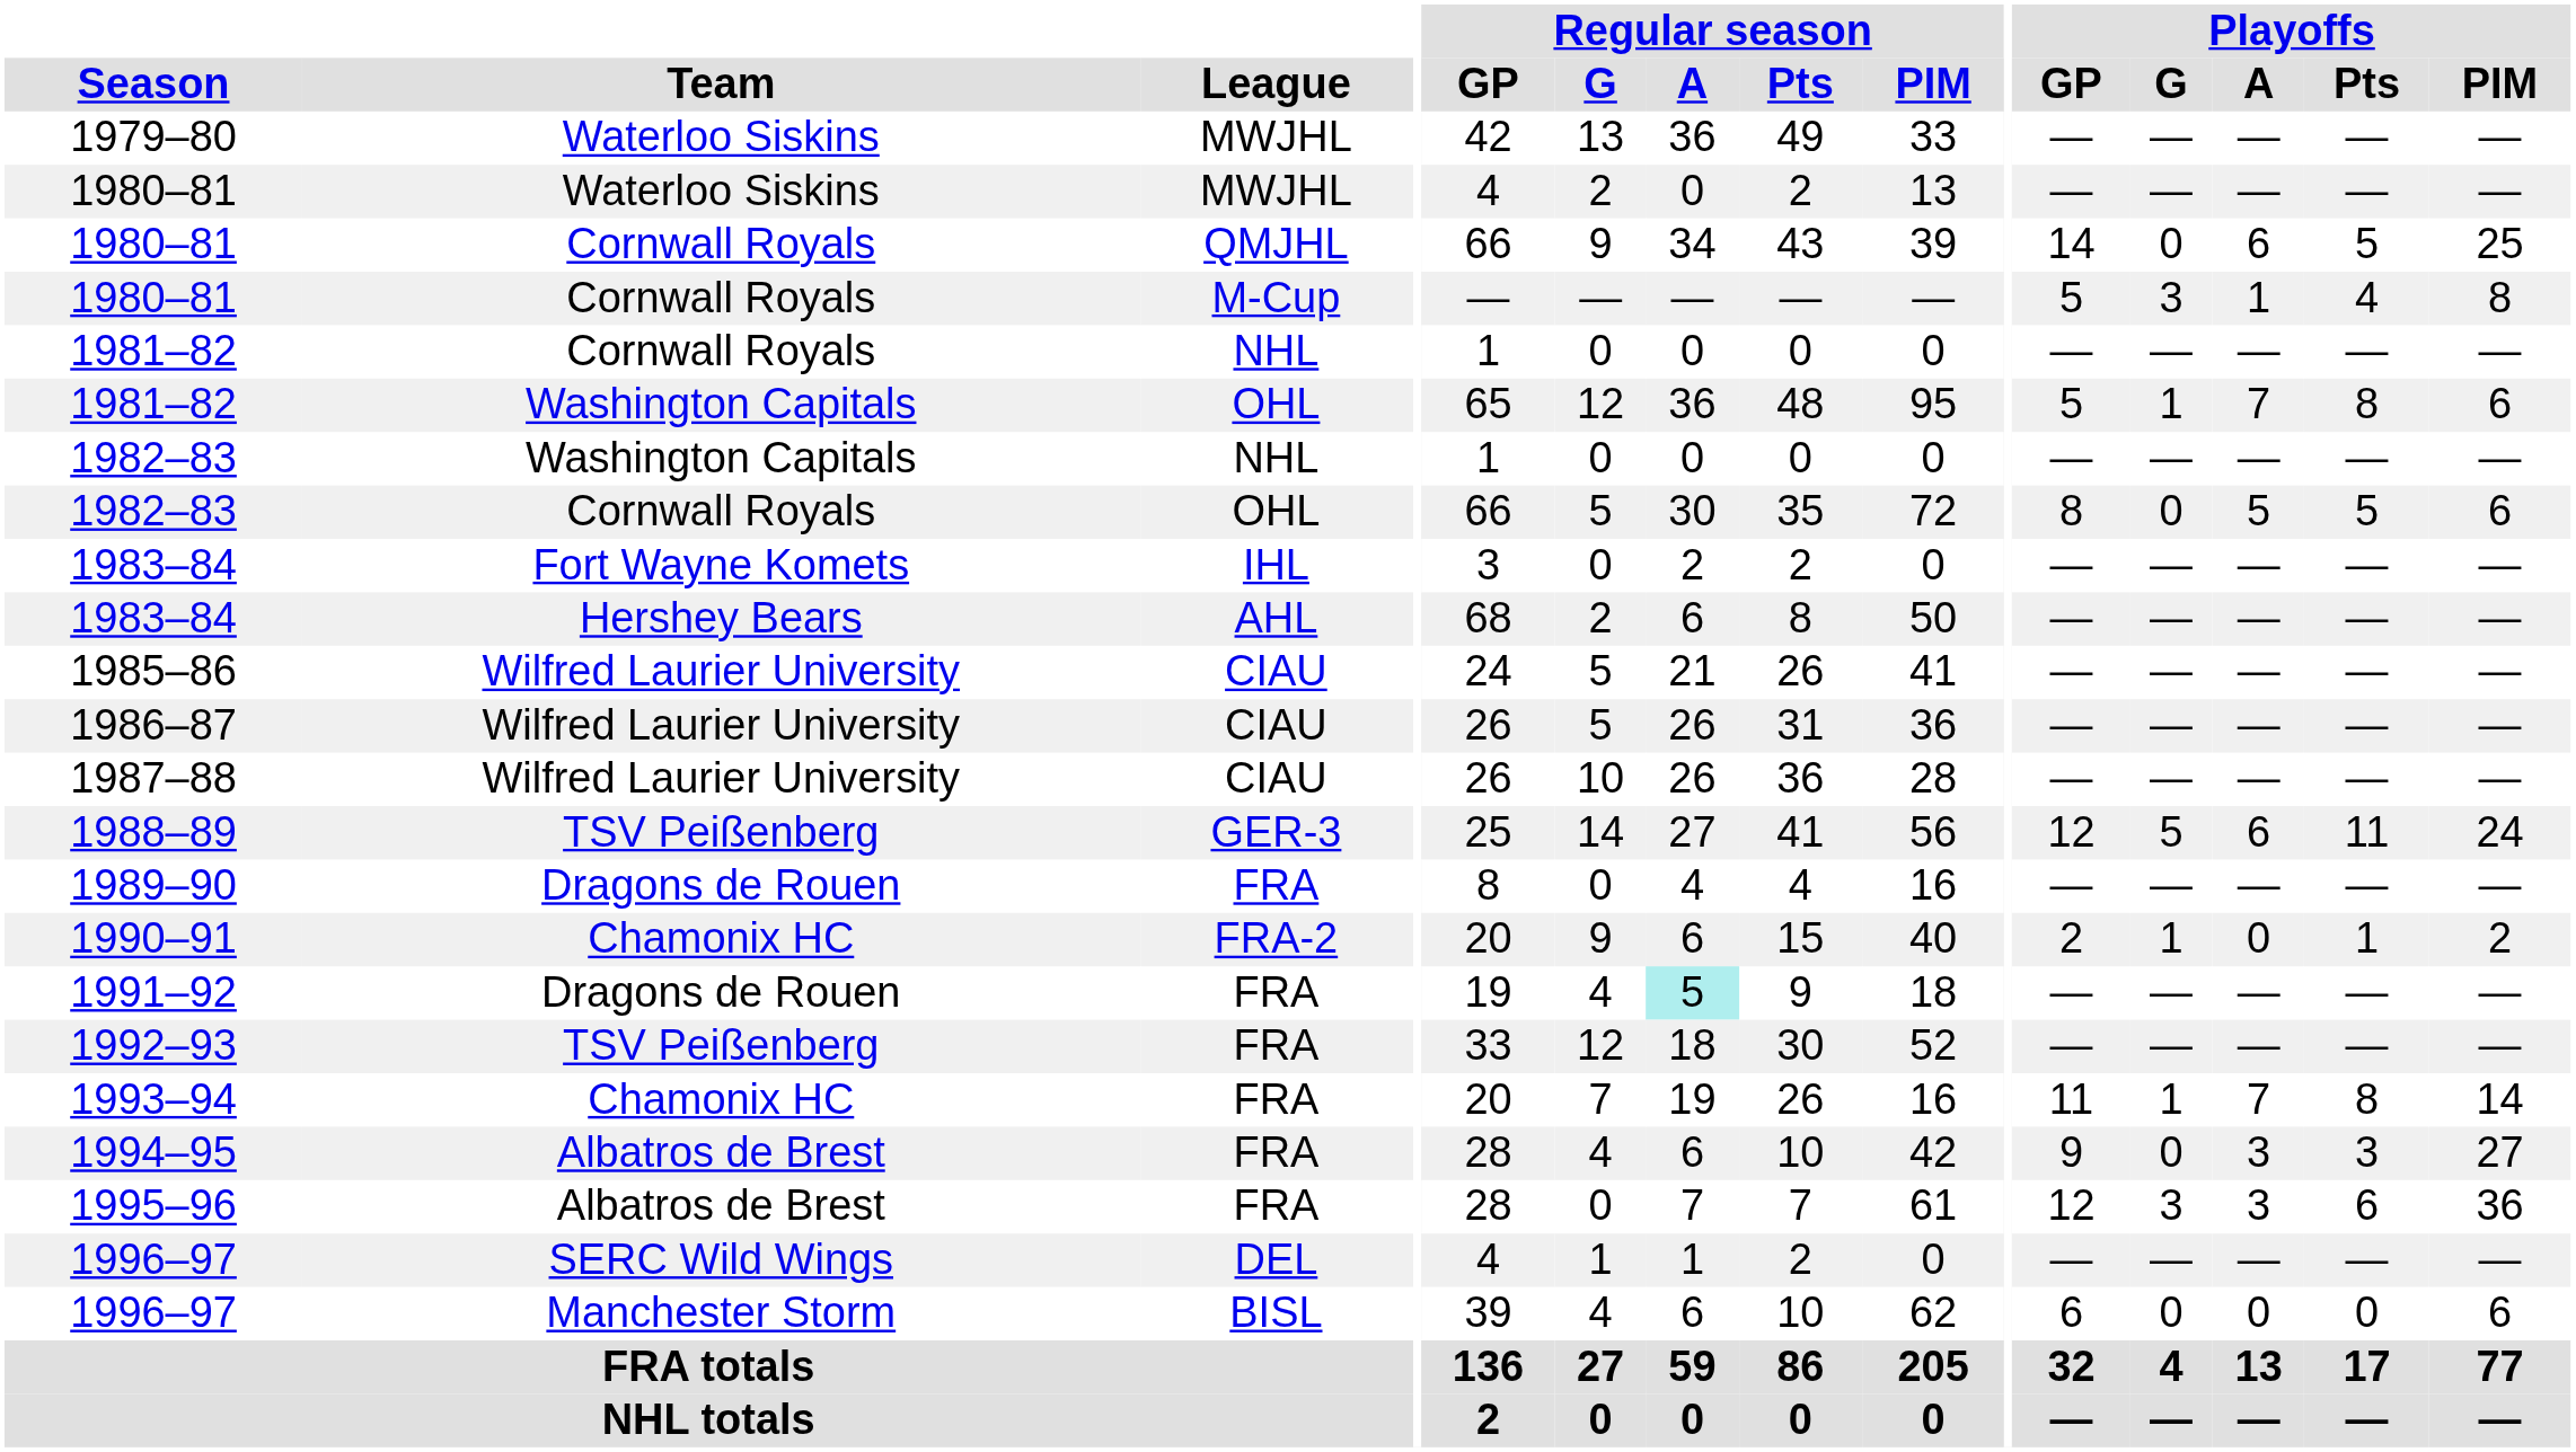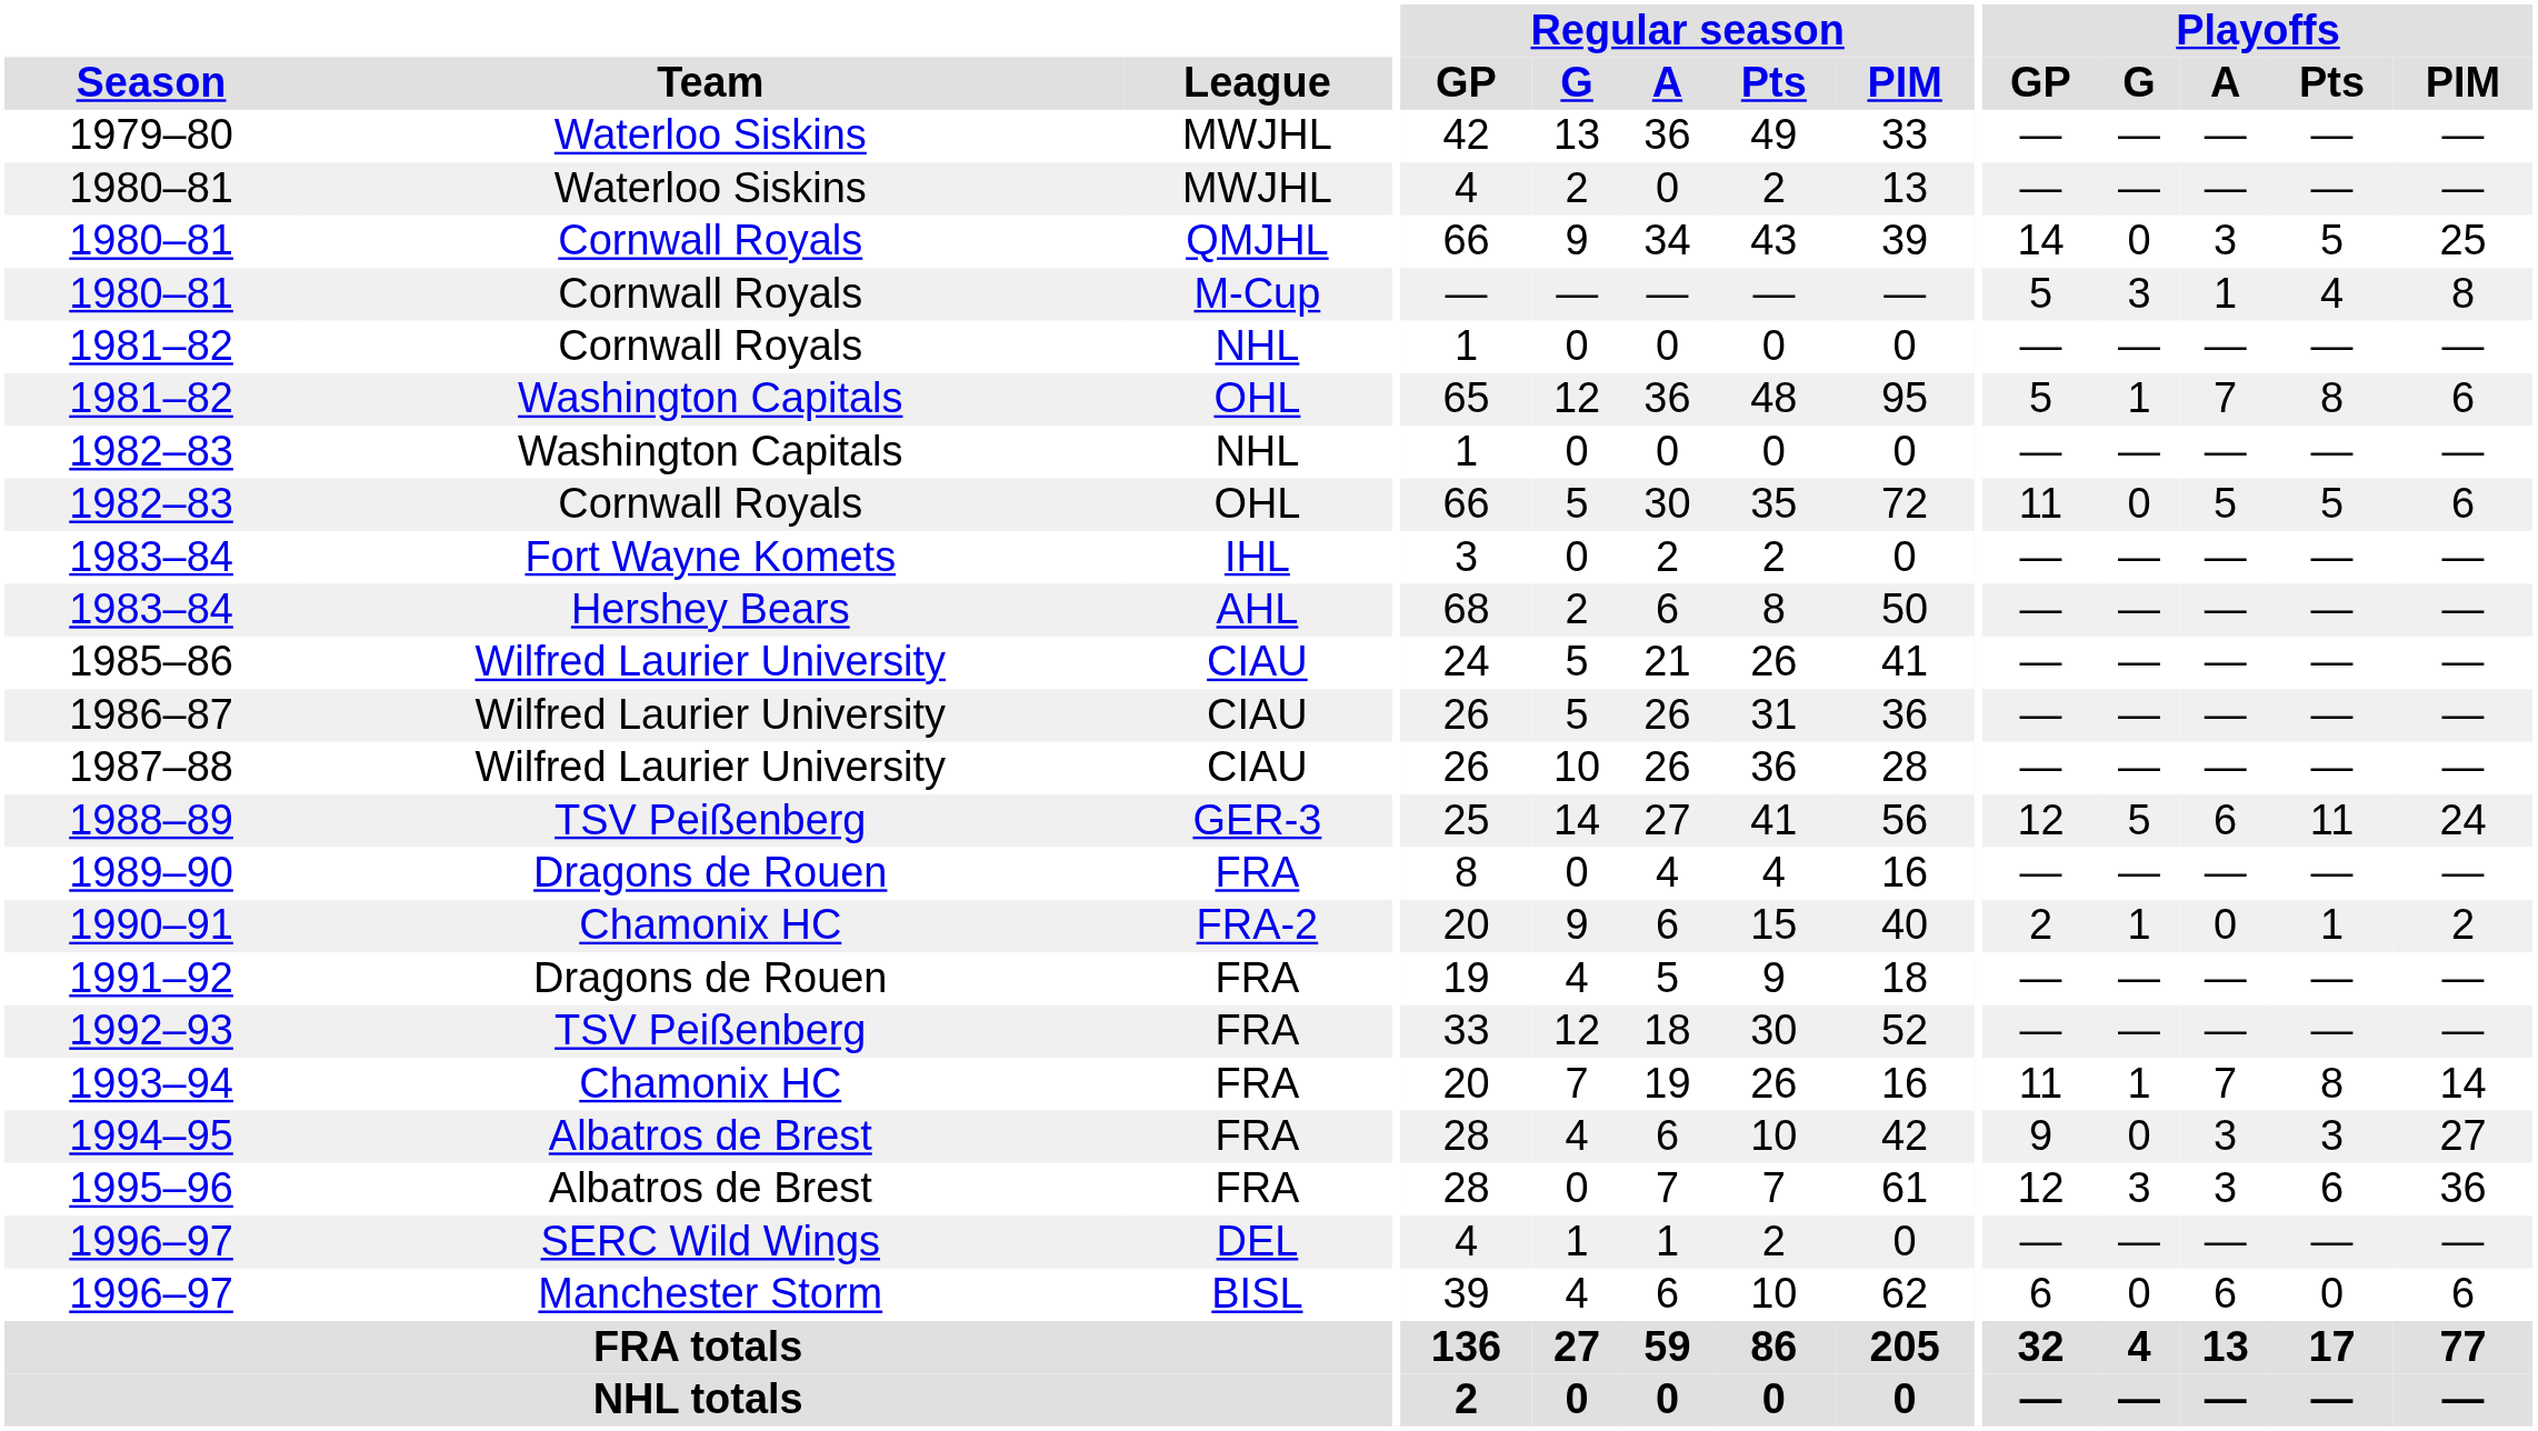 <table border="0" cellpadding="1" cellspacing="0" style="text-align:center; width:60em">
 <tr bgcolor="#e0e0e0">
 <th colspan="3" bgcolor="#ffffff"></th>
 <th rowspan="100" bgcolor="#ffffff"></th>
 <th colspan="5"><a href='#'>Regular season</a></th>
 <th rowspan="100" bgcolor="#ffffff"></th>
 <th colspan="5"><a href='#'>Playoffs</a></th>
 </tr>
 <tr bgcolor="#e0e0e0">
 <th><a href='#'>Season</a></th>
 <th>Team</th>
 <th>League</th>
 <th>GP</th>
 <th><a href='#'>G</a></th>
 <th><a href='#'>A</a></th>
 <th><a href='#'>Pts</a></th>
 <th><a href='#'>PIM</a></th>
 <th>GP</th>
 <th>G</th>
 <th>A</th>
 <th>Pts</th>
 <th>PIM</th>
 </tr>
 <tr>
 <td>1979–80</td>
 <td><a href='#'>Waterloo Siskins</a></td>
 <td>MWJHL</td>
 <td>42</td>
 <td>13</td>
 <td>36</td>
 <td>49</td>
 <td>33</td>
 <td>—</td>
 <td>—</td>
 <td>—</td>
 <td>—</td>
 <td>—</td>
 </tr>
 <tr bgcolor="#f0f0f0">
 <td>1980–81</td>
 <td>Waterloo Siskins</td>
 <td>MWJHL</td>
 <td>4</td>
 <td>2</td>
 <td>0</td>
 <td>2</td>
 <td>13</td>
 <td>—</td>
 <td>—</td>
 <td>—</td>
 <td>—</td>
 <td>—</td>
 </tr>
 <tr>
 <td><a href='#'>1980–81</a></td>
 <td><a href='#'>Cornwall Royals</a></td>
 <td><a href='#'>QMJHL</a></td>
 <td>66</td>
 <td>9</td>
 <td>34</td>
 <td>43</td>
 <td>39</td>
 <td>14</td>
 <td>0</td>
-<td>6</td>
+<td>3</td>
 <td>5</td>
 <td>25</td>
 </tr>
 <tr bgcolor="#f0f0f0">
 <td><a href='#'>1980–81</a></td>
 <td>Cornwall Royals</td>
 <td><a href='#'>M-Cup</a></td>
 <td>—</td>
 <td>—</td>
 <td>—</td>
 <td>—</td>
 <td>—</td>
 <td>5</td>
 <td>3</td>
 <td>1</td>
 <td>4</td>
 <td>8</td>
 </tr>
 <tr>
 <td><a href='#'>1981–82</a></td>
 <td>Cornwall Royals</td>
 <td><a href='#'>NHL</a></td>
 <td>1</td>
 <td>0</td>
 <td>0</td>
 <td>0</td>
 <td>0</td>
 <td>—</td>
 <td>—</td>
 <td>—</td>
 <td>—</td>
 <td>—</td>
 </tr>
 <tr bgcolor="#f0f0f0">
 <td><a href='#'>1981–82</a></td>
 <td><a href='#'>Washington Capitals</a></td>
 <td><a href='#'>OHL</a></td>
 <td>65</td>
 <td>12</td>
 <td>36</td>
 <td>48</td>
 <td>95</td>
 <td>5</td>
 <td>1</td>
 <td>7</td>
 <td>8</td>
 <td>6</td>
 </tr>
 <tr>
 <td><a href='#'>1982–83</a></td>
 <td>Washington Capitals</td>
 <td>NHL</td>
 <td>1</td>
 <td>0</td>
 <td>0</td>
 <td>0</td>
 <td>0</td>
 <td>—</td>
 <td>—</td>
 <td>—</td>
 <td>—</td>
 <td>—</td>
 </tr>
 <tr bgcolor="#f0f0f0">
 <td><a href='#'>1982–83</a></td>
 <td>Cornwall Royals</td>
 <td>OHL</td>
 <td>66</td>
 <td>5</td>
 <td>30</td>
 <td>35</td>
 <td>72</td>
-<td>8</td>
+<td>11</td>
 <td>0</td>
 <td>5</td>
 <td>5</td>
 <td>6</td>
 </tr>
 <tr>
 <td><a href='#'>1983–84</a></td>
 <td><a href='#'>Fort Wayne Komets</a></td>
 <td><a href='#'>IHL</a></td>
 <td>3</td>
 <td>0</td>
 <td>2</td>
 <td>2</td>
 <td>0</td>
 <td>—</td>
 <td>—</td>
 <td>—</td>
 <td>—</td>
 <td>—</td>
 </tr>
 <tr bgcolor="#f0f0f0">
 <td><a href='#'>1983–84</a></td>
 <td><a href='#'>Hershey Bears</a></td>
 <td><a href='#'>AHL</a></td>
 <td>68</td>
 <td>2</td>
 <td>6</td>
 <td>8</td>
 <td>50</td>
 <td>—</td>
 <td>—</td>
 <td>—</td>
 <td>—</td>
 <td>—</td>
 </tr>
 <tr>
 <td>1985–86</td>
 <td><a href='#'>Wilfred Laurier University</a></td>
 <td><a href='#'>CIAU</a></td>
 <td>24</td>
 <td>5</td>
 <td>21</td>
 <td>26</td>
 <td>41</td>
 <td>—</td>
 <td>—</td>
 <td>—</td>
 <td>—</td>
 <td>—</td>
 </tr>
 <tr bgcolor="#f0f0f0">
 <td>1986–87</td>
 <td>Wilfred Laurier University</td>
 <td>CIAU</td>
 <td>26</td>
 <td>5</td>
 <td>26</td>
 <td>31</td>
 <td>36</td>
 <td>—</td>
 <td>—</td>
 <td>—</td>
 <td>—</td>
 <td>—</td>
 </tr>
 <tr>
 <td>1987–88</td>
 <td>Wilfred Laurier University</td>
 <td>CIAU</td>
 <td>26</td>
 <td>10</td>
 <td>26</td>
 <td>36</td>
 <td>28</td>
 <td>—</td>
 <td>—</td>
 <td>—</td>
 <td>—</td>
 <td>—</td>
 </tr>
 <tr bgcolor="#f0f0f0">
 <td><a href='#'>1988–89</a></td>
 <td><a href='#'>TSV Peißenberg</a></td>
 <td><a href='#'>GER-3</a></td>
 <td>25</td>
 <td>14</td>
 <td>27</td>
 <td>41</td>
 <td>56</td>
 <td>12</td>
 <td>5</td>
 <td>6</td>
 <td>11</td>
 <td>24</td>
 </tr>
 <tr>
 <td><a href='#'>1989–90</a></td>
 <td><a href='#'>Dragons de Rouen</a></td>
 <td><a href='#'>FRA</a></td>
 <td>8</td>
 <td>0</td>
 <td>4</td>
 <td>4</td>
 <td>16</td>
 <td>—</td>
 <td>—</td>
 <td>—</td>
 <td>—</td>
 <td>—</td>
 </tr>
 <tr bgcolor="#f0f0f0">
 <td><a href='#'>1990–91</a></td>
 <td><a href='#'>Chamonix HC</a></td>
 <td><a href='#'>FRA-2</a></td>
 <td>20</td>
 <td>9</td>
 <td>6</td>
 <td>15</td>
 <td>40</td>
 <td>2</td>
 <td>1</td>
 <td>0</td>
 <td>1</td>
 <td>2</td>
 </tr>
 <tr>
 <td><a href='#'>1991–92</a></td>
 <td>Dragons de Rouen</td>
 <td>FRA</td>
 <td>19</td>
 <td>4</td>
-<td style="background: paleturquoise;">5</td>
+<td>5</td>
 <td>9</td>
 <td>18</td>
 <td>—</td>
 <td>—</td>
 <td>—</td>
 <td>—</td>
 <td>—</td>
 </tr>
 <tr bgcolor="#f0f0f0">
 <td><a href='#'>1992–93</a></td>
 <td><a href='#'>TSV Peißenberg</a></td>
 <td>FRA</td>
 <td>33</td>
 <td>12</td>
 <td>18</td>
 <td>30</td>
 <td>52</td>
 <td>—</td>
 <td>—</td>
 <td>—</td>
 <td>—</td>
 <td>—</td>
 </tr>
 <tr>
 <td><a href='#'>1993–94</a></td>
 <td><a href='#'>Chamonix HC</a></td>
 <td>FRA</td>
 <td>20</td>
 <td>7</td>
 <td>19</td>
 <td>26</td>
 <td>16</td>
 <td>11</td>
 <td>1</td>
 <td>7</td>
 <td>8</td>
 <td>14</td>
 </tr>
 <tr bgcolor="#f0f0f0">
 <td><a href='#'>1994–95</a></td>
 <td><a href='#'>Albatros de Brest</a></td>
 <td>FRA</td>
 <td>28</td>
 <td>4</td>
 <td>6</td>
 <td>10</td>
 <td>42</td>
 <td>9</td>
 <td>0</td>
 <td>3</td>
 <td>3</td>
 <td>27</td>
 </tr>
 <tr>
 <td><a href='#'>1995–96</a></td>
 <td>Albatros de Brest</td>
 <td>FRA</td>
 <td>28</td>
 <td>0</td>
 <td>7</td>
 <td>7</td>
 <td>61</td>
 <td>12</td>
 <td>3</td>
 <td>3</td>
 <td>6</td>
 <td>36</td>
 </tr>
 <tr bgcolor="#f0f0f0">
 <td><a href='#'>1996–97</a></td>
 <td><a href='#'>SERC Wild Wings</a></td>
 <td><a href='#'>DEL</a></td>
 <td>4</td>
 <td>1</td>
 <td>1</td>
 <td>2</td>
 <td>0</td>
 <td>—</td>
 <td>—</td>
 <td>—</td>
 <td>—</td>
 <td>—</td>
 </tr>
 <tr>
 <td><a href='#'>1996–97</a></td>
 <td><a href='#'>Manchester Storm</a></td>
 <td><a href='#'>BISL</a></td>
 <td>39</td>
 <td>4</td>
 <td>6</td>
 <td>10</td>
 <td>62</td>
 <td>6</td>
 <td>0</td>
-<td>0</td>
+<td>6</td>
 <td>0</td>
 <td>6</td>
 </tr>
 <tr bgcolor="#e0e0e0">
 <th colspan="3">FRA totals</th>
 <th>136</th>
 <th>27</th>
 <th>59</th>
 <th>86</th>
 <th>205</th>
 <th>32</th>
 <th>4</th>
 <th>13</th>
 <th>17</th>
 <th>77</th>
 </tr>
 <tr bgcolor="#e0e0e0">
 <th colspan="3">NHL totals</th>
 <th>2</th>
 <th>0</th>
 <th>0</th>
 <th>0</th>
 <th>0</th>
 <th>—</th>
 <th>—</th>
 <th>—</th>
 <th>—</th>
 <th>—</th>
 </tr>
 </table>
